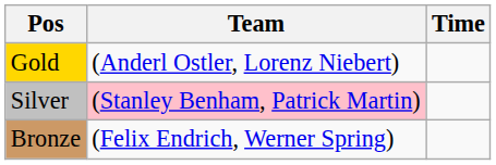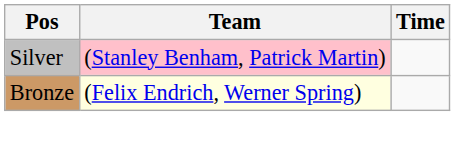 <table class="wikitable">
 <tr>
 <th>Pos</th>
 <th>Team</th>
 <th>Time</th>
-</tr>
-<tr>
-<td style="background:gold">Gold</td>
-<td> (<a href='#'>Anderl Ostler</a>, <a href='#'>Lorenz Niebert</a>)</td>
-<td></td>
 </tr>
 <tr>
 <td style="background:silver">Silver</td>
 <td style="background: pink;"> (<a href='#'>Stanley Benham</a>, <a href='#'>Patrick Martin</a>)</td>
 <td></td>
 </tr>
 <tr>
 <td style="background:#cc9966">Bronze</td>
-<td> (<a href='#'>Felix Endrich</a>, <a href='#'>Werner Spring</a>)</td>
+<td style="background: lightyellow;"> (<a href='#'>Felix Endrich</a>, <a href='#'>Werner Spring</a>)</td>
 <td></td>
 </tr>
 </table>
